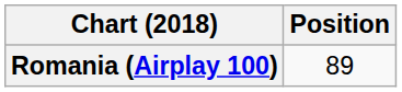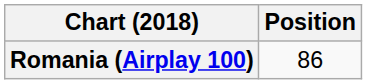 <table class="wikitable plainrowheaders">
 <tr>
 <th>Chart (2018)</th>
 <th>Position</th>
 </tr>
 <tr>
 <th scope="row">Romania (<a href='#'>Airplay 100</a>)</th>
-<td style="text-align:center;">89</td>
+<td style="text-align:center;">86</td>
 </tr>
 </table>
